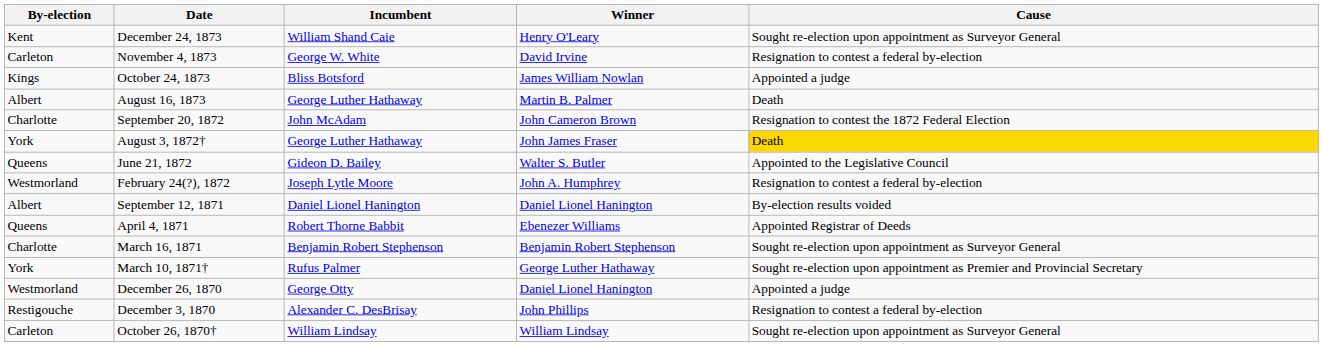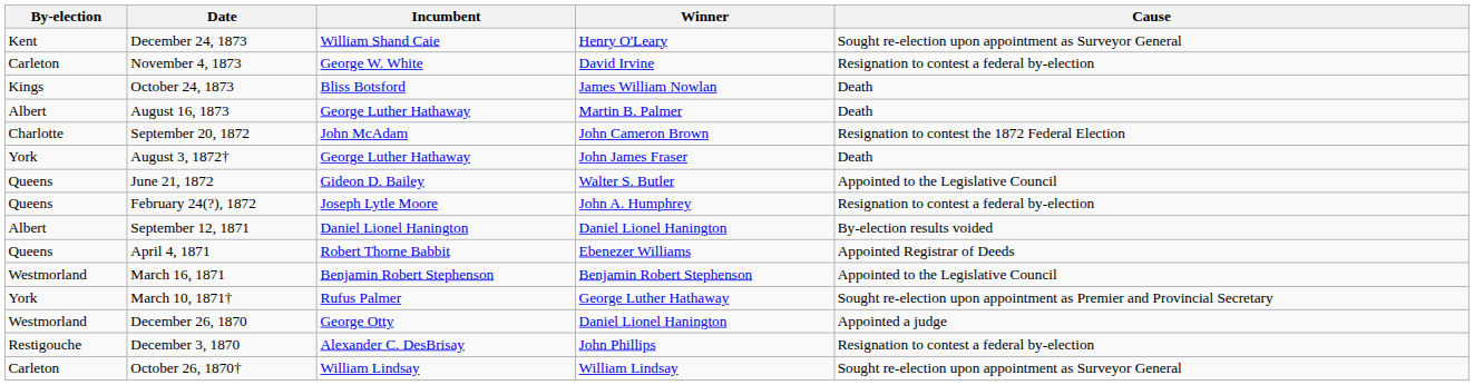 <table class=wikitable style="width:100%">
 <tr>
 <th>By-election</th>
 <th>Date</th>
 <th>Incumbent</th>
 <th>Winner</th>
 <th>Cause</th>
 </tr>
 <tr>
 <td>Kent</td>
 <td>December 24, 1873</td>
 <td><a href='#'>William Shand Caie</a></td>
 <td><a href='#'>Henry O'Leary</a></td>
 <td>Sought re-election upon appointment as Surveyor General</td>
 </tr>
 <tr>
 <td>Carleton</td>
 <td>November 4, 1873</td>
 <td><a href='#'>George W. White</a></td>
 <td><a href='#'>David Irvine</a></td>
 <td>Resignation to contest a federal by-election</td>
 </tr>
 <tr>
 <td>Kings</td>
 <td>October 24, 1873</td>
 <td><a href='#'>Bliss Botsford</a></td>
 <td><a href='#'>James William Nowlan</a></td>
-<td>Appointed a judge</td>
+<td>Death</td>
 </tr>
 <tr>
 <td>Albert</td>
 <td>August 16, 1873</td>
 <td><a href='#'>George Luther Hathaway</a></td>
 <td><a href='#'>Martin B. Palmer</a></td>
 <td>Death</td>
 </tr>
 <tr>
 <td>Charlotte</td>
 <td>September 20, 1872</td>
 <td><a href='#'>John McAdam</a></td>
 <td><a href='#'>John Cameron Brown</a></td>
 <td>Resignation to contest the 1872 Federal Election</td>
 </tr>
 <tr>
 <td>York</td>
 <td>August 3, 1872†</td>
 <td><a href='#'>George Luther Hathaway</a></td>
 <td><a href='#'>John James Fraser</a></td>
-<td style="background: gold;">Death</td>
+<td>Death</td>
 </tr>
 <tr>
 <td>Queens</td>
 <td>June 21, 1872</td>
 <td><a href='#'>Gideon D. Bailey</a></td>
 <td><a href='#'>Walter S. Butler</a></td>
 <td>Appointed to the Legislative Council</td>
 </tr>
 <tr>
-<td>Westmorland</td>
+<td>Queens</td>
 <td>February 24(?), 1872</td>
 <td><a href='#'>Joseph Lytle Moore</a></td>
 <td><a href='#'>John A. Humphrey</a></td>
 <td>Resignation to contest a federal by-election</td>
 </tr>
 <tr>
 <td>Albert</td>
 <td>September 12, 1871</td>
 <td><a href='#'>Daniel Lionel Hanington</a></td>
 <td><a href='#'>Daniel Lionel Hanington</a></td>
 <td>By-election results voided</td>
 </tr>
 <tr>
 <td>Queens</td>
 <td>April 4, 1871</td>
 <td><a href='#'>Robert Thorne Babbit</a></td>
 <td><a href='#'>Ebenezer Williams</a></td>
 <td>Appointed Registrar of Deeds</td>
 </tr>
 <tr>
-<td>Charlotte</td>
+<td>Westmorland</td>
 <td>March 16, 1871</td>
 <td><a href='#'>Benjamin Robert Stephenson</a></td>
 <td><a href='#'>Benjamin Robert Stephenson</a></td>
-<td>Sought re-election upon appointment as Surveyor General</td>
+<td>Appointed to the Legislative Council</td>
 </tr>
 <tr>
 <td>York</td>
 <td>March 10, 1871†</td>
 <td><a href='#'>Rufus Palmer</a></td>
 <td><a href='#'>George Luther Hathaway</a></td>
 <td>Sought re-election upon appointment as Premier and Provincial Secretary</td>
 </tr>
 <tr>
 <td>Westmorland</td>
 <td>December 26, 1870</td>
 <td><a href='#'>George Otty</a></td>
 <td><a href='#'>Daniel Lionel Hanington</a></td>
 <td>Appointed a judge</td>
 </tr>
 <tr>
 <td>Restigouche</td>
 <td>December 3, 1870</td>
 <td><a href='#'>Alexander C. DesBrisay</a></td>
 <td><a href='#'>John Phillips</a></td>
 <td>Resignation to contest a federal by-election</td>
 </tr>
 <tr>
 <td>Carleton</td>
 <td>October 26, 1870†</td>
 <td><a href='#'>William Lindsay</a></td>
 <td><a href='#'>William Lindsay</a></td>
 <td>Sought re-election upon appointment as Surveyor General</td>
 </tr>
 </table>
